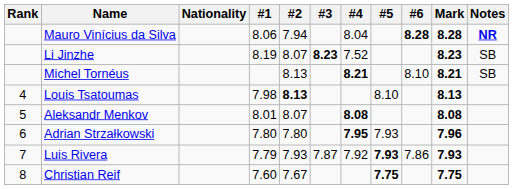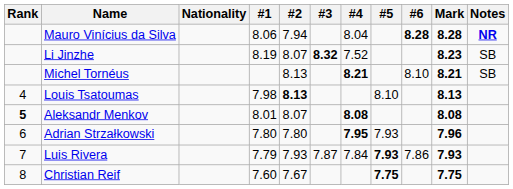 <table class="wikitable sortable" style="text-align:center">
 <tr>
 <th>Rank</th>
 <th>Name</th>
 <th>Nationality</th>
 <th>#1</th>
 <th>#2</th>
 <th>#3</th>
 <th>#4</th>
 <th>#5</th>
 <th>#6</th>
 <th>Mark</th>
 <th>Notes</th>
 </tr>
 <tr>
 <td></td>
 <td align=left><a href='#'>Mauro Vinícius da Silva</a></td>
 <td align=left></td>
 <td>8.06</td>
 <td>7.94</td>
 <td></td>
 <td>8.04</td>
 <td></td>
 <td><strong>8.28</strong></td>
 <td><strong>8.28</strong></td>
 <td><strong><a href='#'>NR</a></strong></td>
 </tr>
 <tr>
 <td></td>
 <td align=left><a href='#'>Li Jinzhe</a></td>
 <td align=left></td>
 <td>8.19</td>
 <td>8.07</td>
-<td><strong>8.23</strong></td>
+<td><strong>8.32</strong></td>
 <td>7.52</td>
 <td></td>
 <td></td>
 <td><strong>8.23</strong></td>
 <td>SB</td>
 </tr>
 <tr>
 <td></td>
 <td align=left><a href='#'>Michel Tornéus</a></td>
 <td align=left></td>
 <td></td>
 <td>8.13</td>
 <td></td>
 <td><strong>8.21</strong></td>
 <td></td>
 <td>8.10</td>
 <td><strong>8.21</strong></td>
 <td>SB</td>
 </tr>
 <tr>
 <td>4</td>
 <td align=left><a href='#'>Louis Tsatoumas</a></td>
 <td align=left></td>
 <td>7.98</td>
 <td><strong>8.13</strong></td>
 <td></td>
 <td></td>
 <td>8.10</td>
 <td></td>
 <td><strong>8.13</strong></td>
 <td></td>
 </tr>
 <tr>
-<td>5</td>
+<td><strong>5</strong></td>
 <td align=left><a href='#'>Aleksandr Menkov</a></td>
 <td align=left></td>
 <td>8.01</td>
 <td>8.07</td>
 <td></td>
 <td><strong>8.08</strong></td>
 <td></td>
 <td></td>
 <td><strong>8.08</strong></td>
 <td></td>
 </tr>
 <tr>
 <td>6</td>
 <td align=left><a href='#'>Adrian Strzałkowski</a></td>
 <td align=left></td>
 <td>7.80</td>
 <td>7.80</td>
 <td></td>
 <td><strong>7.95</strong></td>
 <td>7.93</td>
 <td></td>
 <td><strong>7.96</strong></td>
 <td></td>
 </tr>
 <tr>
 <td>7</td>
 <td align=left><a href='#'>Luis Rivera</a></td>
 <td align=left></td>
 <td>7.79</td>
 <td>7.93</td>
 <td>7.87</td>
-<td>7.92</td>
+<td>7.84</td>
 <td><strong>7.93</strong></td>
 <td>7.86</td>
 <td><strong>7.93</strong></td>
 <td></td>
 </tr>
 <tr>
 <td>8</td>
 <td align=left><a href='#'>Christian Reif</a></td>
 <td align=left></td>
 <td>7.60</td>
 <td>7.67</td>
 <td></td>
 <td></td>
 <td><strong>7.75</strong></td>
 <td></td>
 <td><strong>7.75</strong></td>
 <td></td>
 </tr>
 </table>
